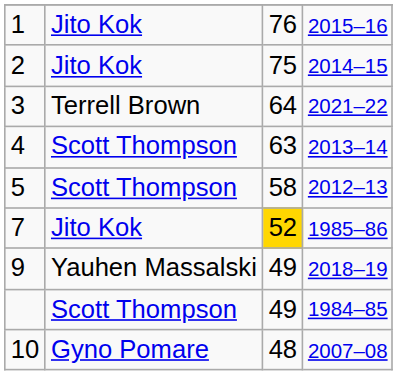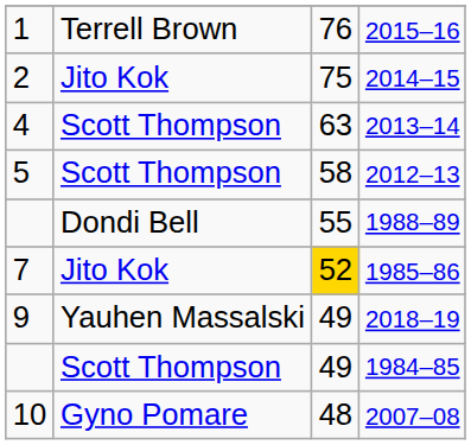 <table class="wikitable">
 <tr>
 </tr>
 <tr>
 <td>1</td>
-<td><a href='#'>Jito Kok</a></td>
+<td>Terrell Brown</td>
 <td>76</td>
 <td style="font-size:80%;"><a href='#'>2015–16</a></td>
 </tr>
 <tr>
 <td>2</td>
 <td><a href='#'>Jito Kok</a></td>
 <td>75</td>
 <td style="font-size:80%;"><a href='#'>2014–15</a></td>
-</tr>
-<tr>
-<td>3</td>
-<td>Terrell Brown</td>
-<td>64</td>
-<td style="font-size:80%;"><a href='#'>2021–22</a></td>
 </tr>
 <tr>
 <td>4</td>
 <td><a href='#'>Scott Thompson</a></td>
 <td>63</td>
 <td style="font-size:80%;"><a href='#'>2013–14</a></td>
 </tr>
 <tr>
 <td>5</td>
 <td><a href='#'>Scott Thompson</a></td>
 <td>58</td>
 <td style="font-size:80%;"><a href='#'>2012–13</a></td>
+</tr>
+<tr>
+<td></td>
+<td>Dondi Bell</td>
+<td>55</td>
+<td style="font-size:80%;"><a href='#'>1988–89</a></td>
 </tr>
 <tr>
 <td>7</td>
 <td><a href='#'>Jito Kok</a></td>
 <td style="background: gold;">52</td>
 <td style="font-size:80%;"><a href='#'>1985–86</a></td>
 </tr>
 <tr>
 <td>9</td>
 <td>Yauhen Massalski</td>
 <td>49</td>
 <td style="font-size:80%;"><a href='#'>2018–19</a></td>
 </tr>
 <tr>
 <td></td>
 <td><a href='#'>Scott Thompson</a></td>
 <td>49</td>
 <td style="font-size:80%;"><a href='#'>1984–85</a></td>
 </tr>
 <tr>
 <td>10</td>
 <td><a href='#'>Gyno Pomare</a></td>
 <td>48</td>
 <td style="font-size:80%;"><a href='#'>2007–08</a></td>
 </tr>
 </table>
